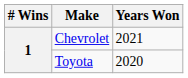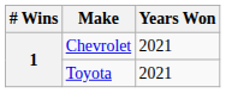 <table class="wikitable" style="font-size: 95%;">
 <tr>
 <th># Wins</th>
 <th>Make</th>
 <th>Years Won</th>
 </tr>
 <tr>
 <th rowspan="2">1</th>
 <td> <a href='#'>Chevrolet</a></td>
 <td>2021</td>
 </tr>
 <tr>
 <td> <a href='#'>Toyota</a></td>
-<td>2020</td>
+<td>2021</td>
 </tr>
 </table>
